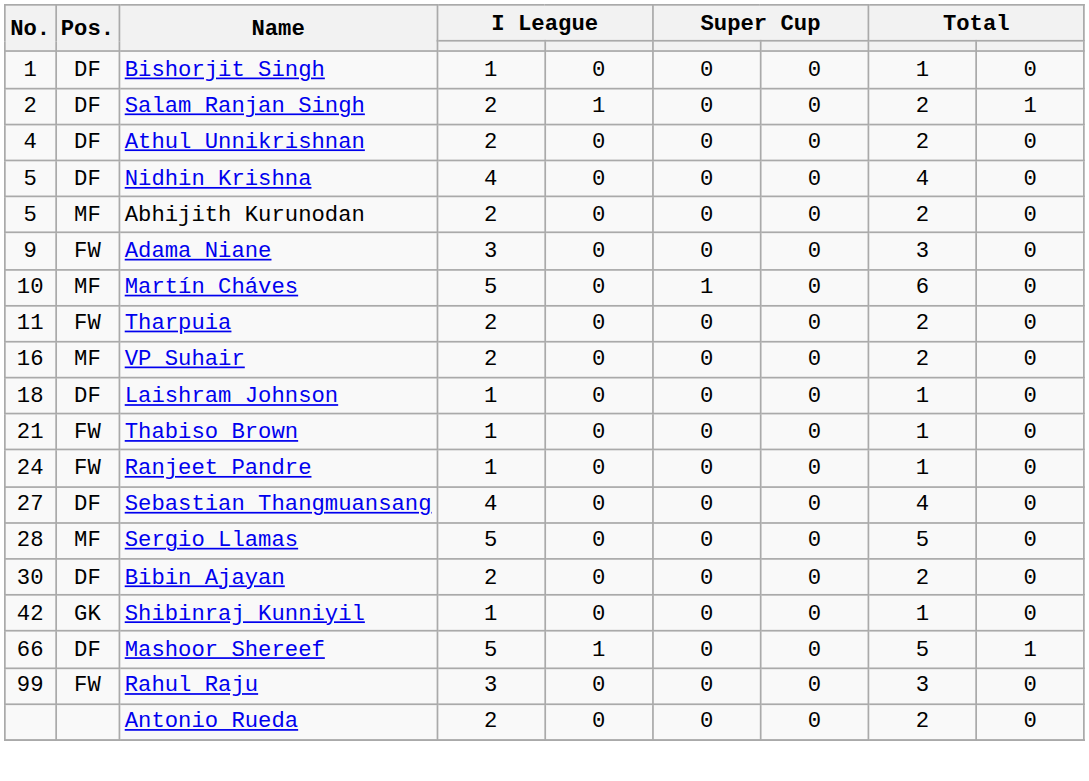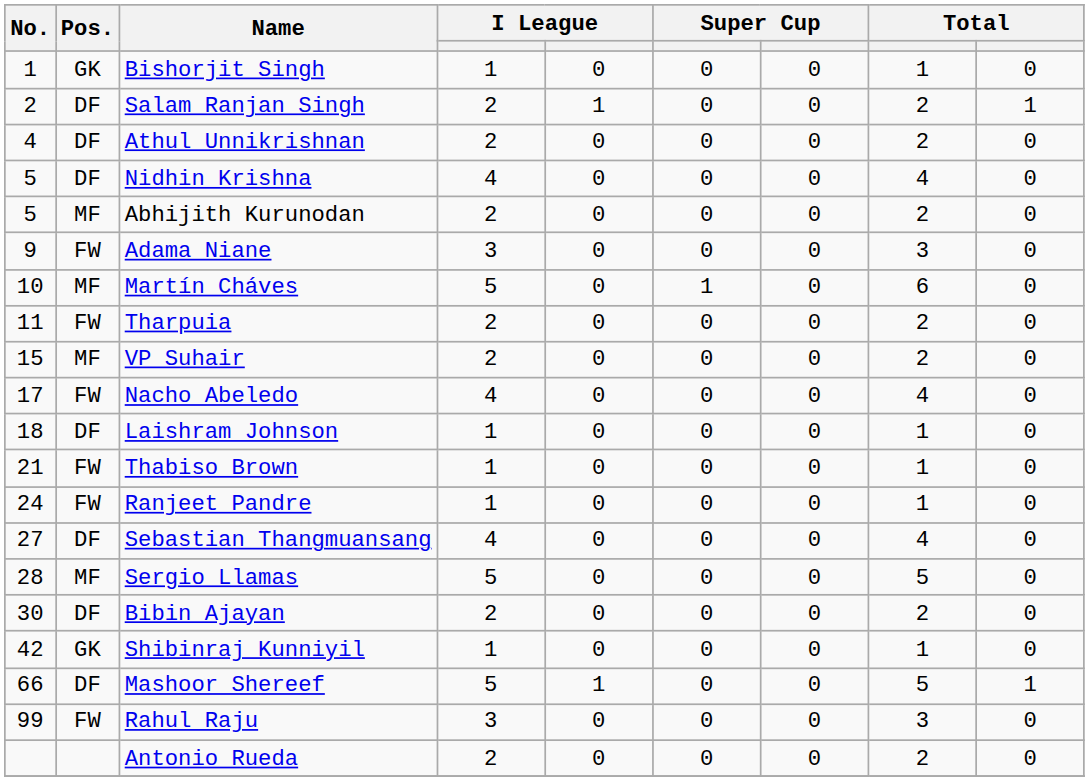 <table class="wikitable sortable" style="text-align: center;">
 <tr>
 <th rowspan="2">No.</th>
 <th rowspan="2">Pos.</th>
 <th rowspan="2">Name</th>
 <th colspan="2" width=120>I League</th>
 <th colspan="2" width=120>Super Cup</th>
 <th colspan="2" width=120>Total</th>
 </tr>
 <tr>
 <th></th>
 <th></th>
 <th></th>
 <th></th>
 <th></th>
 <th></th>
 </tr>
 <tr>
 <td>1</td>
-<td>DF</td>
+<td>GK</td>
 <td align="left"> <a href='#'>Bishorjit Singh</a></td>
 <td>1</td>
 <td>0</td>
 <td>0</td>
 <td>0</td>
 <td>1</td>
 <td>0</td>
 </tr>
 <tr>
 <td>2</td>
 <td>DF</td>
 <td align="left"> <a href='#'>Salam Ranjan Singh</a></td>
 <td>2</td>
 <td>1</td>
 <td>0</td>
 <td>0</td>
 <td>2</td>
 <td>1</td>
 </tr>
 <tr>
 <td>4</td>
 <td>DF</td>
 <td align="left"> <a href='#'>Athul Unnikrishnan</a></td>
 <td>2</td>
 <td>0</td>
 <td>0</td>
 <td>0</td>
 <td>2</td>
 <td>0</td>
 </tr>
 <tr>
 <td>5</td>
 <td>DF</td>
 <td align="left"> <a href='#'>Nidhin Krishna</a></td>
 <td>4</td>
 <td>0</td>
 <td>0</td>
 <td>0</td>
 <td>4</td>
 <td>0</td>
 </tr>
 <tr>
 <td>5</td>
 <td>MF</td>
 <td align="left"> Abhijith Kurunodan</td>
 <td>2</td>
 <td>0</td>
 <td>0</td>
 <td>0</td>
 <td>2</td>
 <td>0</td>
 </tr>
 <tr>
 <td>9</td>
 <td>FW</td>
 <td align="left"> <a href='#'>Adama Niane</a></td>
 <td>3</td>
 <td>0</td>
 <td>0</td>
 <td>0</td>
 <td>3</td>
 <td>0</td>
 </tr>
 <tr>
 <td>10</td>
 <td>MF</td>
 <td align="left"> <a href='#'>Martín Cháves</a></td>
 <td>5</td>
 <td>0</td>
 <td>1</td>
 <td>0</td>
 <td>6</td>
 <td>0</td>
 </tr>
 <tr>
 <td>11</td>
 <td>FW</td>
 <td align="left"> <a href='#'>Tharpuia</a></td>
 <td>2</td>
 <td>0</td>
 <td>0</td>
 <td>0</td>
 <td>2</td>
 <td>0</td>
 </tr>
 <tr>
-<td>16</td>
+<td>15</td>
 <td>MF</td>
 <td align="left"> <a href='#'>VP Suhair</a></td>
 <td>2</td>
 <td>0</td>
 <td>0</td>
 <td>0</td>
 <td>2</td>
+<td>0</td>
+</tr>
+<tr>
+<td>17</td>
+<td>FW</td>
+<td align="left"> <a href='#'>Nacho Abeledo</a></td>
+<td>4</td>
+<td>0</td>
+<td>0</td>
+<td>0</td>
+<td>4</td>
 <td>0</td>
 </tr>
 <tr>
 <td>18</td>
 <td>DF</td>
 <td align="left"> <a href='#'>Laishram Johnson</a></td>
 <td>1</td>
 <td>0</td>
 <td>0</td>
 <td>0</td>
 <td>1</td>
 <td>0</td>
 </tr>
 <tr>
 <td>21</td>
 <td>FW</td>
 <td align="left"> <a href='#'>Thabiso Brown</a></td>
 <td>1</td>
 <td>0</td>
 <td>0</td>
 <td>0</td>
 <td>1</td>
 <td>0</td>
 </tr>
 <tr>
 <td>24</td>
 <td>FW</td>
 <td align="left"> <a href='#'>Ranjeet Pandre</a></td>
 <td>1</td>
 <td>0</td>
 <td>0</td>
 <td>0</td>
 <td>1</td>
 <td>0</td>
 </tr>
 <tr>
 <td>27</td>
 <td>DF</td>
 <td align="left"> <a href='#'>Sebastian Thangmuansang</a></td>
 <td>4</td>
 <td>0</td>
 <td>0</td>
 <td>0</td>
 <td>4</td>
 <td>0</td>
 </tr>
 <tr>
 <td>28</td>
 <td>MF</td>
 <td align="left"> <a href='#'>Sergio Llamas</a></td>
 <td>5</td>
 <td>0</td>
 <td>0</td>
 <td>0</td>
 <td>5</td>
 <td>0</td>
 </tr>
 <tr>
 <td>30</td>
 <td>DF</td>
 <td align="left"> <a href='#'>Bibin Ajayan</a></td>
 <td>2</td>
 <td>0</td>
 <td>0</td>
 <td>0</td>
 <td>2</td>
 <td>0</td>
 </tr>
 <tr>
 <td>42</td>
 <td>GK</td>
 <td align="left"> <a href='#'>Shibinraj Kunniyil</a></td>
 <td>1</td>
 <td>0</td>
 <td>0</td>
 <td>0</td>
 <td>1</td>
 <td>0</td>
 </tr>
 <tr>
 <td>66</td>
 <td>DF</td>
 <td align="left"> <a href='#'>Mashoor Shereef</a></td>
 <td>5</td>
 <td>1</td>
 <td>0</td>
 <td>0</td>
 <td>5</td>
 <td>1</td>
 </tr>
 <tr>
 <td>99</td>
 <td>FW</td>
 <td align="left"> <a href='#'>Rahul Raju</a></td>
 <td>3</td>
 <td>0</td>
 <td>0</td>
 <td>0</td>
 <td>3</td>
 <td>0</td>
 </tr>
 <tr>
 <td></td>
 <td></td>
 <td align="left"> <a href='#'>Antonio Rueda</a></td>
 <td>2</td>
 <td>0</td>
 <td>0</td>
 <td>0</td>
 <td>2</td>
 <td>0</td>
 </tr>
 <tr>
 </tr>
 </table>
